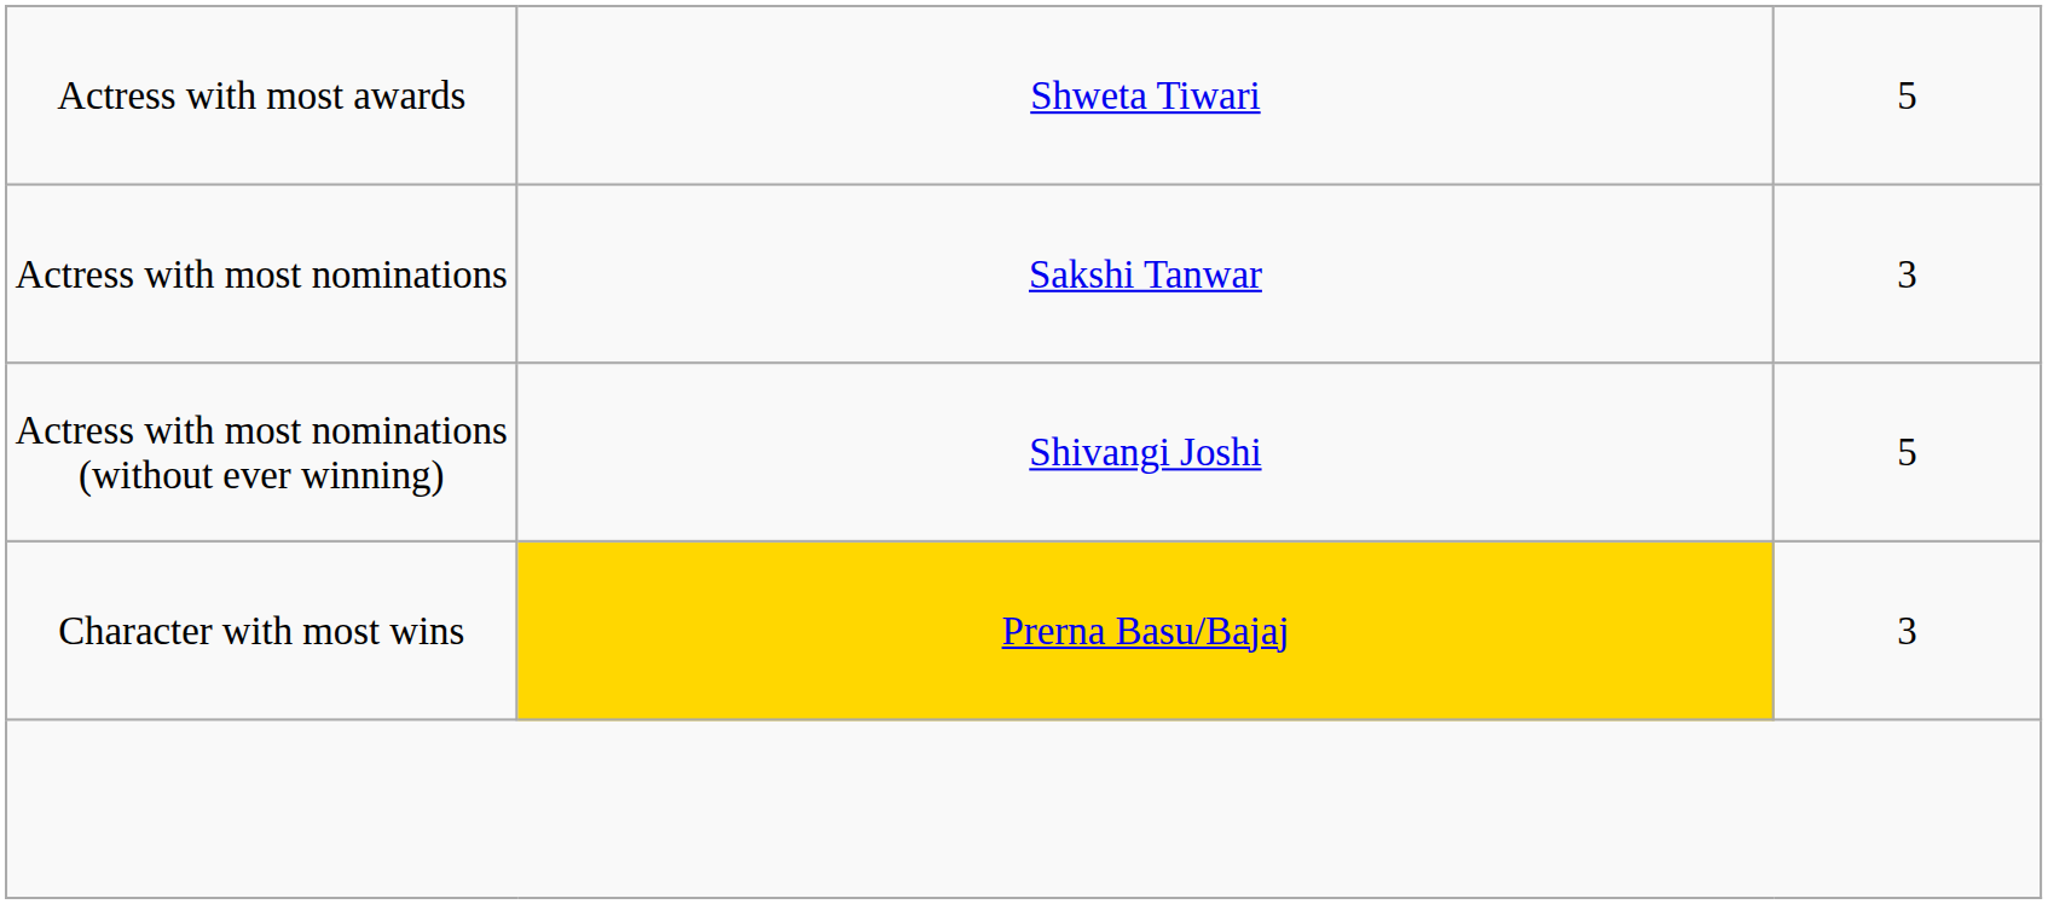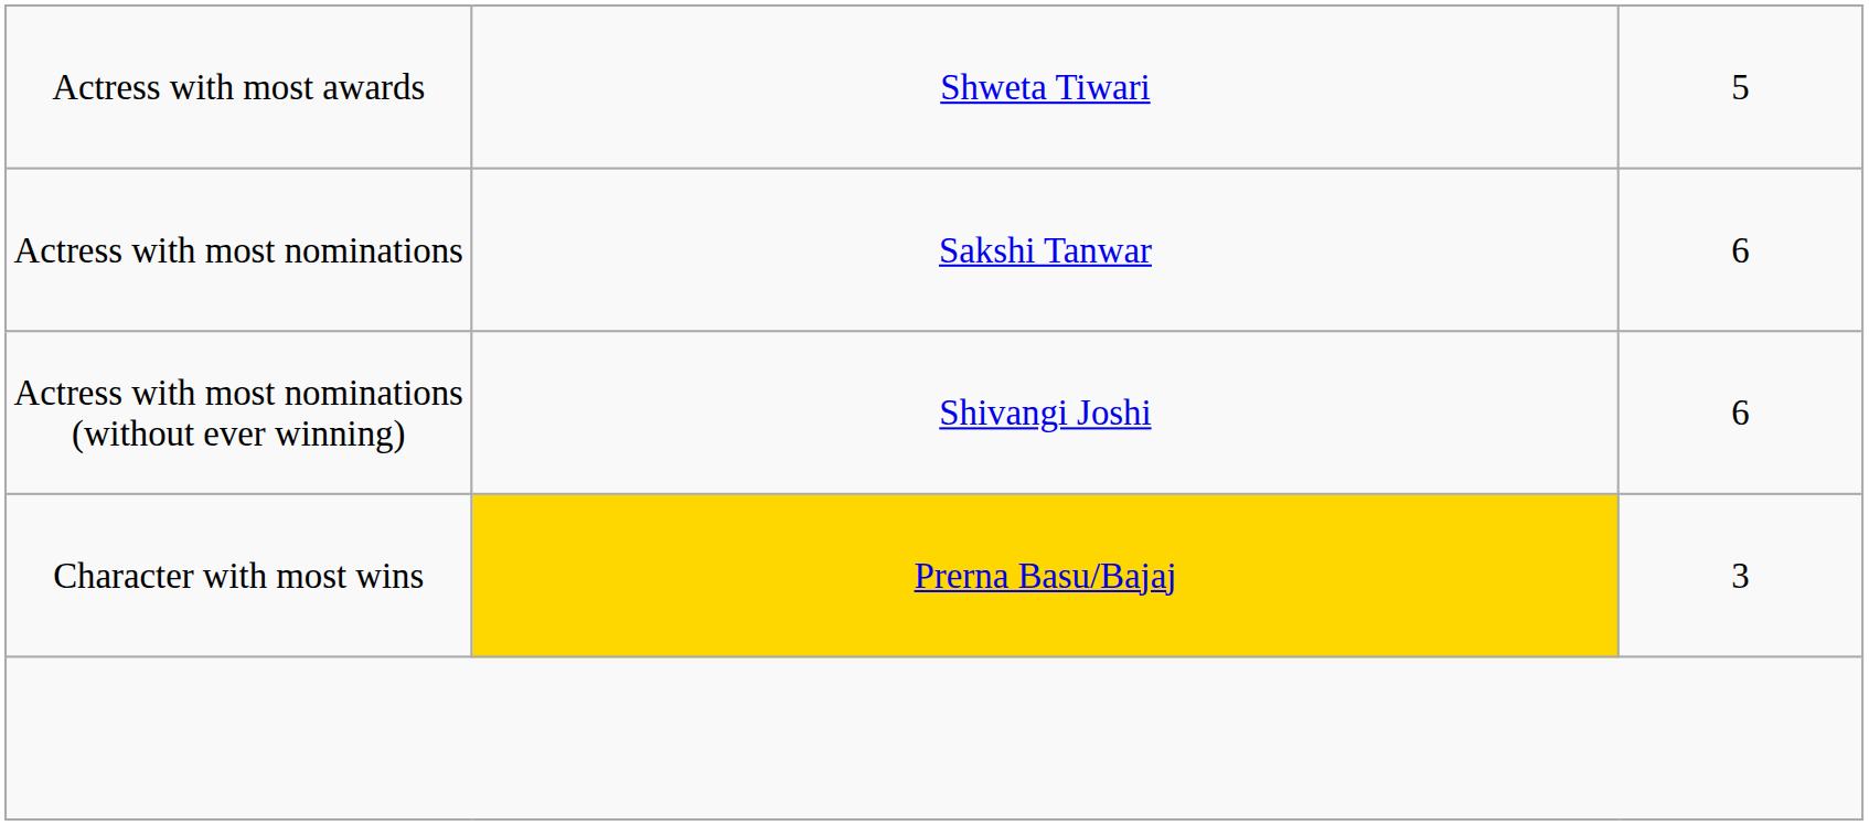 <table class="wikitable" style="text-align: center">
 <tr style="height:4.5em;">
 <td>Actress with most awards</td>
 <td><a href='#'>Shweta Tiwari</a></td>
 <td style="width:100px;">5</td>
 </tr>
 <tr style="height:4.5em;">
 <td>Actress with most nominations</td>
 <td style="width:500px;"><a href='#'>Sakshi Tanwar</a></td>
-<td style="width:100px;">3</td>
+<td style="width:100px;">6</td>
 </tr>
 <tr style="height:4.5em;">
 <td>Actress with most nominations<br>(without ever winning)</td>
 <td style="width:500px;"><a href='#'>Shivangi Joshi</a></td>
-<td style="width:100px;">5</td>
+<td style="width:100px;">6</td>
 </tr>
 <tr style="height:4.5em;">
 <td>Character with most wins</td>
 <td style="background: gold; width:500px;"><a href='#'>Prerna Basu/Bajaj</a></td>
 <td style="width:100px;">3</td>
 </tr>
 <tr style="height:4.5em;">
 </tr>
 </table>
